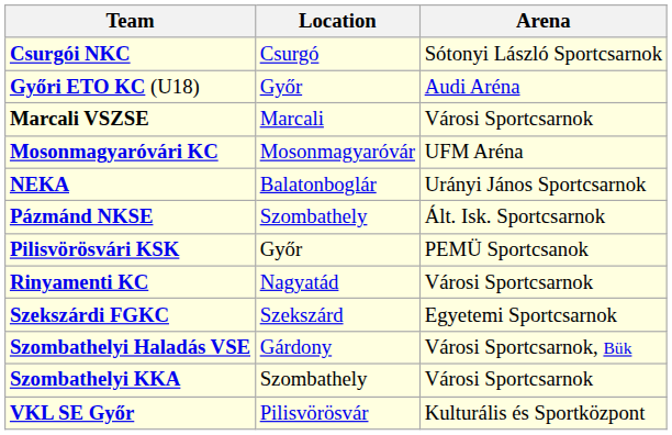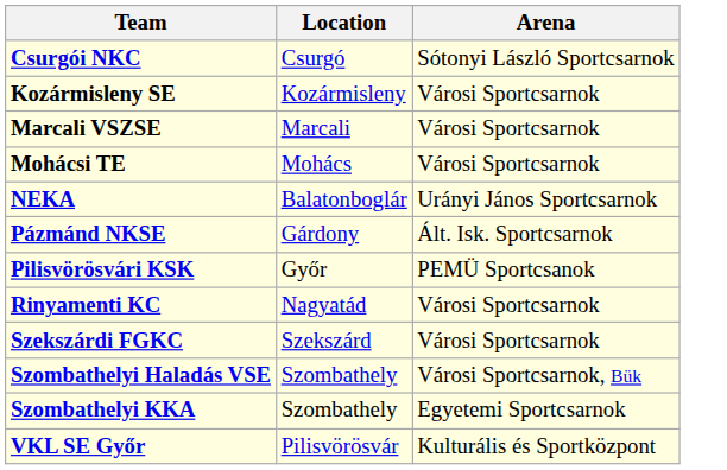 <table class="wikitable sortable" style="text-align: left;">
 <tr>
 <th>Team</th>
 <th>Location</th>
 <th>Arena</th>
 </tr>
 <tr bgcolor=ffffe0>
 <td><strong><a href='#'>Csurgói NKC</a></strong></td>
 <td><a href='#'>Csurgó</a></td>
 <td>Sótonyi László Sportcsarnok</td>
 </tr>
 <tr bgcolor=ffffe0>
-<td><strong><a href='#'>Győri ETO KC</a></strong> (U18)</td>
-<td><a href='#'>Győr</a></td>
-<td><a href='#'>Audi Aréna</a></td>
+<td><strong>Kozármisleny SE</strong></td>
+<td><a href='#'>Kozármisleny</a></td>
+<td>Városi Sportcsarnok</td>
 </tr>
 <tr bgcolor=ffffe0>
 <td><strong>Marcali VSZSE</strong></td>
 <td><a href='#'>Marcali</a></td>
 <td>Városi Sportcsarnok</td>
 </tr>
 <tr bgcolor=ffffe0>
-<td><strong><a href='#'>Mosonmagyaróvári KC</a></strong></td>
-<td><a href='#'>Mosonmagyaróvár</a></td>
-<td>UFM Aréna</td>
+<td><strong>Mohácsi TE</strong></td>
+<td><a href='#'>Mohács</a></td>
+<td>Városi Sportcsarnok</td>
 </tr>
 <tr bgcolor=ffffe0>
 <td><strong><a href='#'>NEKA</a></strong></td>
 <td><a href='#'>Balatonboglár</a></td>
 <td>Urányi János Sportcsarnok</td>
 </tr>
 <tr bgcolor=ffffe0>
 <td><strong><a href='#'>Pázmánd NKSE</a></strong></td>
-<td><a href='#'>Szombathely</a></td>
+<td><a href='#'>Gárdony</a></td>
 <td>Ált. Isk. Sportcsarnok</td>
 </tr>
 <tr bgcolor=ffffe0>
 <td><strong><a href='#'>Pilisvörösvári KSK</a></strong></td>
 <td>Győr</td>
 <td>PEMÜ Sportcsanok</td>
 </tr>
 <tr bgcolor=ffffe0>
 <td><strong><a href='#'>Rinyamenti KC</a></strong></td>
 <td><a href='#'>Nagyatád</a></td>
 <td>Városi Sportcsarnok</td>
 </tr>
 <tr bgcolor=ffffe0>
 <td><strong><a href='#'>Szekszárdi FGKC</a></strong></td>
 <td><a href='#'>Szekszárd</a></td>
-<td>Egyetemi Sportcsarnok</td>
+<td>Városi Sportcsarnok</td>
 </tr>
 <tr bgcolor=ffffe0>
 <td><strong><a href='#'>Szombathelyi Haladás VSE</a></strong></td>
-<td><a href='#'>Gárdony</a></td>
+<td><a href='#'>Szombathely</a></td>
 <td>Városi Sportcsarnok, <small><a href='#'>Bük</a></small></td>
 </tr>
 <tr bgcolor=ffffe0>
 <td><strong><a href='#'>Szombathelyi KKA</a></strong></td>
 <td>Szombathely</td>
-<td>Városi Sportcsarnok</td>
+<td>Egyetemi Sportcsarnok</td>
 </tr>
 <tr bgcolor=ffffe0>
 <td><strong><a href='#'>VKL SE Győr</a></strong></td>
 <td><a href='#'>Pilisvörösvár</a></td>
 <td>Kulturális és Sportközpont</td>
 </tr>
 </table>
